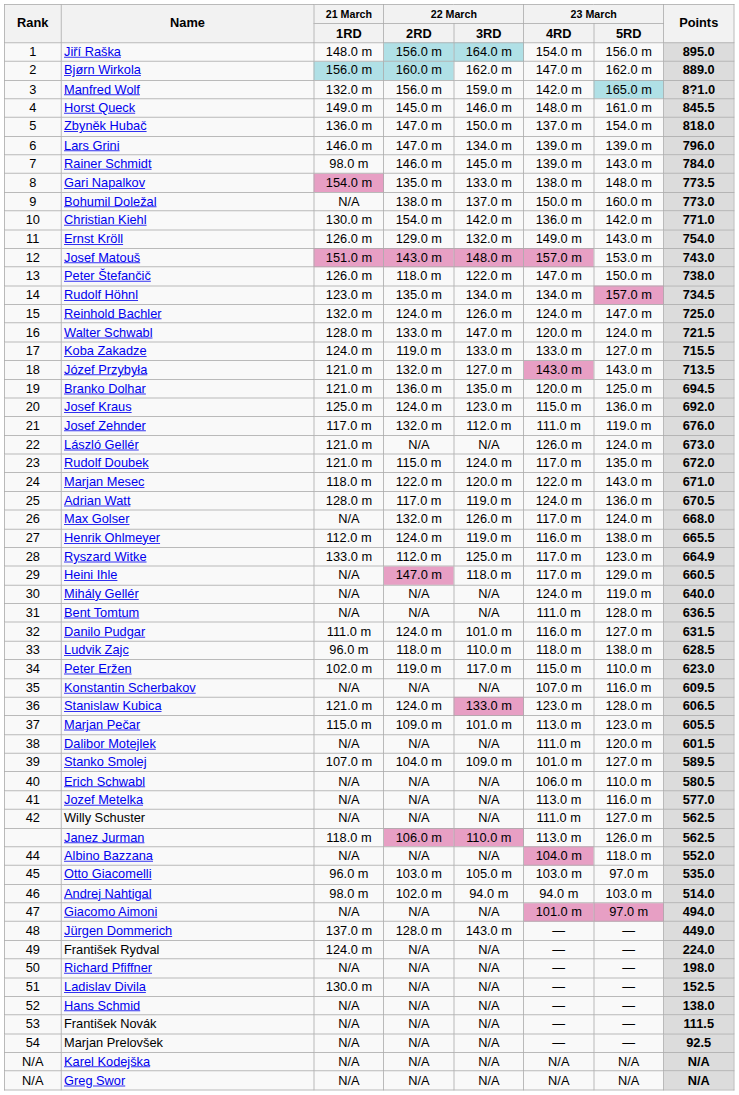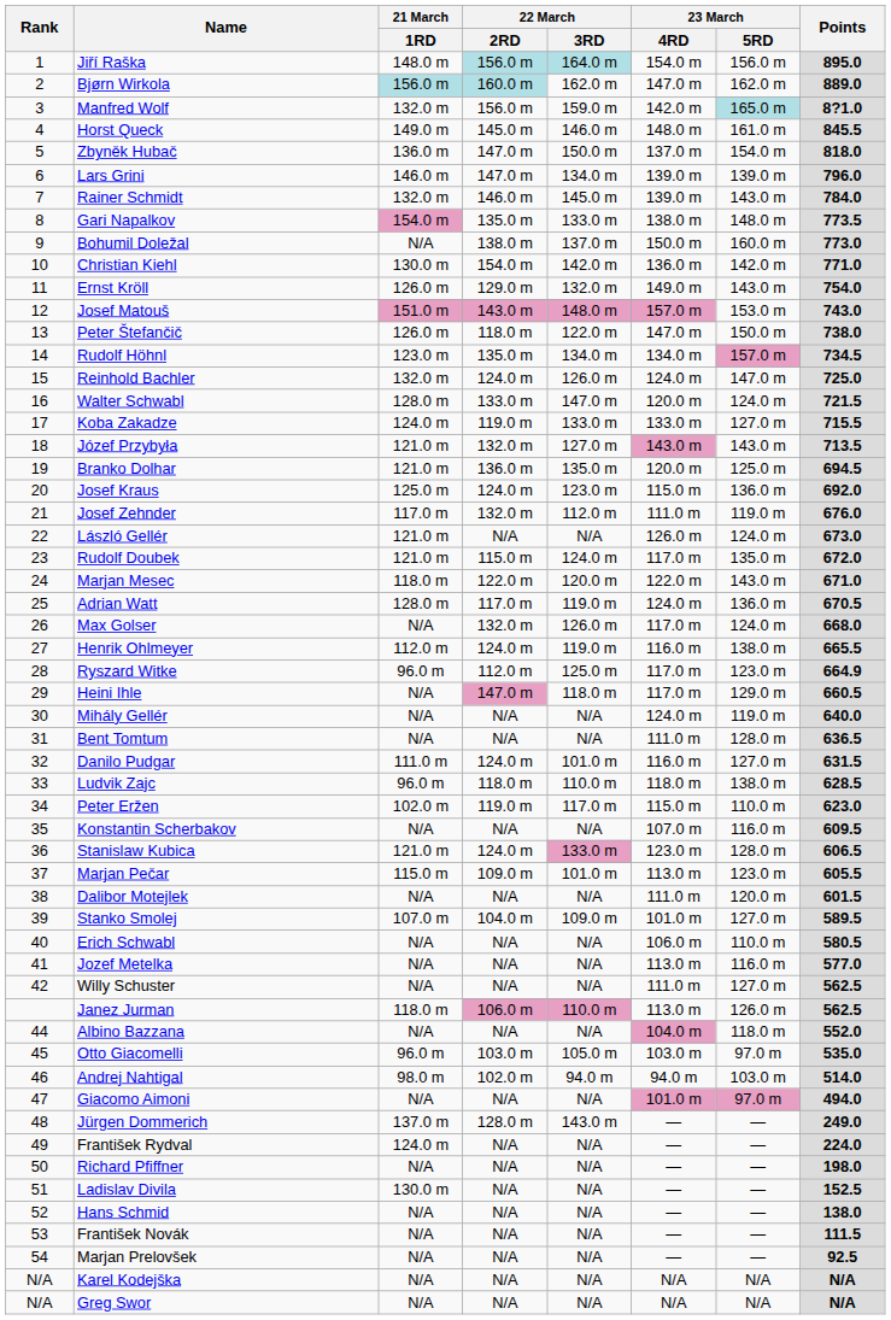 <table class="wikitable sortable" style="text-align:center; line-height:16px; width:46%;">
 <tr>
 <th rowspan=2 width=35>Rank</th>
 <th rowspan=2 width=200>Name</th>
 <th width=50><small>21 March</small></th>
 <th colspan=2 width=100><small>22 March</small></th>
 <th colspan=2 width=100><small>23 March</small></th>
 <th rowspan=2 width=50>Points</th>
 </tr>
 <tr>
 <th width=50>1RD</th>
 <th width=50>2RD</th>
 <th width=50>3RD</th>
 <th width=50>4RD</th>
 <th width=50>5RD</th>
 </tr>
 <tr>
 <td>1</td>
 <td align=left> <a href='#'>Jiří Raška</a></td>
 <td align=center>148.0 m</td>
 <td align=center bgcolor=#B0E0E6>156.0 m</td>
 <td align=center bgcolor=#B0E0E6>164.0 m</td>
 <td align=center>154.0 m</td>
 <td align=center>156.0 m</td>
 <td align=center bgcolor=#DCDCDC><strong>895.0</strong></td>
 </tr>
 <tr>
 <td>2</td>
 <td align=left> <a href='#'>Bjørn Wirkola</a></td>
 <td align=center bgcolor=#B0E0E6>156.0 m</td>
 <td align=center bgcolor=#B0E0E6>160.0 m</td>
 <td align=center>162.0 m</td>
 <td align=center>147.0 m</td>
 <td align=center>162.0 m</td>
 <td align=center bgcolor=#DCDCDC><strong>889.0</strong></td>
 </tr>
 <tr>
 <td>3</td>
 <td align=left> <a href='#'>Manfred Wolf</a></td>
 <td align=center>132.0 m</td>
 <td align=center>156.0 m</td>
 <td align=center>159.0 m</td>
 <td align=center>142.0 m</td>
 <td align=center bgcolor=#B0E0E6>165.0 m</td>
 <td align=center bgcolor=#DCDCDC><strong>8?1.0</strong></td>
 </tr>
 <tr>
 <td>4</td>
 <td align=left> <a href='#'>Horst Queck</a></td>
 <td align=center>149.0 m</td>
 <td align=center>145.0 m</td>
 <td align=center>146.0 m</td>
 <td align=center>148.0 m</td>
 <td align=center>161.0 m</td>
 <td align=center bgcolor=#DCDCDC><strong>845.5</strong></td>
 </tr>
 <tr>
 <td>5</td>
 <td align=left> <a href='#'>Zbyněk Hubač</a></td>
 <td align=center>136.0 m</td>
 <td align=center>147.0 m</td>
 <td align=center>150.0 m</td>
 <td align=center>137.0 m</td>
 <td align=center>154.0 m</td>
 <td align=center bgcolor=#DCDCDC><strong>818.0</strong></td>
 </tr>
 <tr>
 <td>6</td>
 <td align=left> <a href='#'>Lars Grini</a></td>
 <td align=center>146.0 m</td>
 <td align=center>147.0 m</td>
 <td align=center>134.0 m</td>
 <td align=center>139.0 m</td>
 <td align=center>139.0 m</td>
 <td align=center bgcolor=#DCDCDC><strong>796.0</strong></td>
 </tr>
 <tr>
 <td>7</td>
 <td align=left> <a href='#'>Rainer Schmidt</a></td>
-<td align=center>98.0 m</td>
+<td align=center>132.0 m</td>
 <td align=center>146.0 m</td>
 <td align=center>145.0 m</td>
 <td align=center>139.0 m</td>
 <td align=center>143.0 m</td>
 <td align=center bgcolor=#DCDCDC><strong>784.0</strong></td>
 </tr>
 <tr>
 <td>8</td>
 <td align=left> <a href='#'>Gari Napalkov</a></td>
 <td align=center bgcolor=#E79FC4>154.0 m</td>
 <td align=center>135.0 m</td>
 <td align=center>133.0 m</td>
 <td align=center>138.0 m</td>
 <td align=center>148.0 m</td>
 <td align=center bgcolor=#DCDCDC><strong>773.5</strong></td>
 </tr>
 <tr>
 <td>9</td>
 <td align=left> <a href='#'>Bohumil Doležal</a></td>
 <td align=center>N/A</td>
 <td align=center>138.0 m</td>
 <td align=center>137.0 m</td>
 <td align=center>150.0 m</td>
 <td align=center>160.0 m</td>
 <td align=center bgcolor=#DCDCDC><strong>773.0</strong></td>
 </tr>
 <tr>
 <td>10</td>
 <td align=left> <a href='#'>Christian Kiehl</a></td>
 <td align=center>130.0 m</td>
 <td align=center>154.0 m</td>
 <td align=center>142.0 m</td>
 <td align=center>136.0 m</td>
 <td align=center>142.0 m</td>
 <td align=center bgcolor=#DCDCDC><strong>771.0</strong></td>
 </tr>
 <tr>
 <td>11</td>
 <td align=left> <a href='#'>Ernst Kröll</a></td>
 <td align=center>126.0 m</td>
 <td align=center>129.0 m</td>
 <td align=center>132.0 m</td>
 <td align=center>149.0 m</td>
 <td align=center>143.0 m</td>
 <td align=center bgcolor=#DCDCDC><strong>754.0</strong></td>
 </tr>
 <tr>
 <td>12</td>
 <td align=left> <a href='#'>Josef Matouš</a></td>
 <td align=center bgcolor=#E79FC4>151.0 m</td>
 <td align=center bgcolor=#E79FC4>143.0 m</td>
 <td align=center bgcolor=#E79FC4>148.0 m</td>
 <td align=center bgcolor=#E79FC4>157.0 m</td>
 <td align=center>153.0 m</td>
 <td align=center bgcolor=#DCDCDC><strong>743.0</strong></td>
 </tr>
 <tr>
 <td>13</td>
 <td align=left> <a href='#'>Peter Štefančič</a></td>
 <td align=center>126.0 m</td>
 <td align=center>118.0 m</td>
 <td align=center>122.0 m</td>
 <td align=center>147.0 m</td>
 <td align=center>150.0 m</td>
 <td align=center bgcolor=#DCDCDC><strong>738.0</strong></td>
 </tr>
 <tr>
 <td>14</td>
 <td align=left> <a href='#'>Rudolf Höhnl</a></td>
 <td align=center>123.0 m</td>
 <td align=center>135.0 m</td>
 <td align=center>134.0 m</td>
 <td align=center>134.0 m</td>
 <td align=center bgcolor=#E79FC4>157.0 m</td>
 <td align=center bgcolor=#DCDCDC><strong>734.5</strong></td>
 </tr>
 <tr>
 <td>15</td>
 <td align=left> <a href='#'>Reinhold Bachler</a></td>
 <td align=center>132.0 m</td>
 <td align=center>124.0 m</td>
 <td align=center>126.0 m</td>
 <td align=center>124.0 m</td>
 <td align=center>147.0 m</td>
 <td align=center bgcolor=#DCDCDC><strong>725.0</strong></td>
 </tr>
 <tr>
 <td>16</td>
 <td align=left> <a href='#'>Walter Schwabl</a></td>
 <td align=center>128.0 m</td>
 <td align=center>133.0 m</td>
 <td align=center>147.0 m</td>
 <td align=center>120.0 m</td>
 <td align=center>124.0 m</td>
 <td align=center bgcolor=#DCDCDC><strong>721.5</strong></td>
 </tr>
 <tr>
 <td>17</td>
 <td align=left> <a href='#'>Koba Zakadze</a></td>
 <td align=center>124.0 m</td>
 <td align=center>119.0 m</td>
 <td align=center>133.0 m</td>
 <td align=center>133.0 m</td>
 <td align=center>127.0 m</td>
 <td align=center bgcolor=#DCDCDC><strong>715.5</strong></td>
 </tr>
 <tr>
 <td>18</td>
 <td align=left> <a href='#'>Józef Przybyła</a></td>
 <td align=center>121.0 m</td>
 <td align=center>132.0 m</td>
 <td align=center>127.0 m</td>
 <td align=center bgcolor=#E79FC4>143.0 m</td>
 <td align=center>143.0 m</td>
 <td align=center bgcolor=#DCDCDC><strong>713.5</strong></td>
 </tr>
 <tr>
 <td>19</td>
 <td align=left> <a href='#'>Branko Dolhar</a></td>
 <td align=center>121.0 m</td>
 <td align=center>136.0 m</td>
 <td align=center>135.0 m</td>
 <td align=center>120.0 m</td>
 <td align=center>125.0 m</td>
 <td align=center bgcolor=#DCDCDC><strong>694.5</strong></td>
 </tr>
 <tr>
 <td>20</td>
 <td align=left> <a href='#'>Josef Kraus</a></td>
 <td align=center>125.0 m</td>
 <td align=center>124.0 m</td>
 <td align=center>123.0 m</td>
 <td align=center>115.0 m</td>
 <td align=center>136.0 m</td>
 <td align=center bgcolor=#DCDCDC><strong>692.0</strong></td>
 </tr>
 <tr>
 <td>21</td>
 <td align=left> <a href='#'>Josef Zehnder</a></td>
 <td align=center>117.0 m</td>
 <td align=center>132.0 m</td>
 <td align=center>112.0 m</td>
 <td align=center>111.0 m</td>
 <td align=center>119.0 m</td>
 <td align=center bgcolor=#DCDCDC><strong>676.0</strong></td>
 </tr>
 <tr>
 <td>22</td>
 <td align=left> <a href='#'>László Gellér</a></td>
 <td align=center>121.0 m</td>
 <td align=center>N/A</td>
 <td align=center>N/A</td>
 <td align=center>126.0 m</td>
 <td align=center>124.0 m</td>
 <td align=center bgcolor=#DCDCDC><strong>673.0</strong></td>
 </tr>
 <tr>
 <td>23</td>
 <td align=left> <a href='#'>Rudolf Doubek</a></td>
 <td align=center>121.0 m</td>
 <td align=center>115.0 m</td>
 <td align=center>124.0 m</td>
 <td align=center>117.0 m</td>
 <td align=center>135.0 m</td>
 <td align=center bgcolor=#DCDCDC><strong>672.0</strong></td>
 </tr>
 <tr>
 <td>24</td>
 <td align=left> <a href='#'>Marjan Mesec</a></td>
 <td align=center>118.0 m</td>
 <td align=center>122.0 m</td>
 <td align=center>120.0 m</td>
 <td align=center>122.0 m</td>
 <td align=center>143.0 m</td>
 <td align=center bgcolor=#DCDCDC><strong>671.0</strong></td>
 </tr>
 <tr>
 <td>25</td>
 <td align=left> <a href='#'>Adrian Watt</a></td>
 <td align=center>128.0 m</td>
 <td align=center>117.0 m</td>
 <td align=center>119.0 m</td>
 <td align=center>124.0 m</td>
 <td align=center>136.0 m</td>
 <td align=center bgcolor=#DCDCDC><strong>670.5</strong></td>
 </tr>
 <tr>
 <td>26</td>
 <td align=left> <a href='#'>Max Golser</a></td>
 <td align=center>N/A</td>
 <td align=center>132.0 m</td>
 <td align=center>126.0 m</td>
 <td align=center>117.0 m</td>
 <td align=center>124.0 m</td>
 <td align=center bgcolor=#DCDCDC><strong>668.0</strong></td>
 </tr>
 <tr>
 <td>27</td>
 <td align=left> <a href='#'>Henrik Ohlmeyer</a></td>
 <td align=center>112.0 m</td>
 <td align=center>124.0 m</td>
 <td align=center>119.0 m</td>
 <td align=center>116.0 m</td>
 <td align=center>138.0 m</td>
 <td align=center bgcolor=#DCDCDC><strong>665.5</strong></td>
 </tr>
 <tr>
 <td>28</td>
 <td align=left> <a href='#'>Ryszard Witke</a></td>
-<td align=center>133.0 m</td>
+<td align=center>96.0 m</td>
 <td align=center>112.0 m</td>
 <td align=center>125.0 m</td>
 <td align=center>117.0 m</td>
 <td align=center>123.0 m</td>
 <td align=center bgcolor=#DCDCDC><strong>664.9</strong></td>
 </tr>
 <tr>
 <td>29</td>
 <td align=left> <a href='#'>Heini Ihle</a></td>
 <td align=center>N/A</td>
 <td align=center bgcolor=#E79FC4>147.0 m</td>
 <td align=center>118.0 m</td>
 <td align=center>117.0 m</td>
 <td align=center>129.0 m</td>
 <td align=center bgcolor=#DCDCDC><strong>660.5</strong></td>
 </tr>
 <tr>
 <td>30</td>
 <td align=left> <a href='#'>Mihály Gellér</a></td>
 <td align=center>N/A</td>
 <td align=center>N/A</td>
 <td align=center>N/A</td>
 <td align=center>124.0 m</td>
 <td align=center>119.0 m</td>
 <td align=center bgcolor=#DCDCDC><strong>640.0</strong></td>
 </tr>
 <tr>
 <td>31</td>
 <td align=left> <a href='#'>Bent Tomtum</a></td>
 <td align=center>N/A</td>
 <td align=center>N/A</td>
 <td align=center>N/A</td>
 <td align=center>111.0 m</td>
 <td align=center>128.0 m</td>
 <td align=center bgcolor=#DCDCDC><strong>636.5</strong></td>
 </tr>
 <tr>
 <td>32</td>
 <td align=left> <a href='#'>Danilo Pudgar</a></td>
 <td align=center>111.0 m</td>
 <td align=center>124.0 m</td>
 <td align=center>101.0 m</td>
 <td align=center>116.0 m</td>
 <td align=center>127.0 m</td>
 <td align=center bgcolor=#DCDCDC><strong>631.5</strong></td>
 </tr>
 <tr>
 <td>33</td>
 <td align=left> <a href='#'>Ludvik Zajc</a></td>
 <td align=center>96.0 m</td>
 <td align=center>118.0 m</td>
 <td align=center>110.0 m</td>
 <td align=center>118.0 m</td>
 <td align=center>138.0 m</td>
 <td align=center bgcolor=#DCDCDC><strong>628.5</strong></td>
 </tr>
 <tr>
 <td>34</td>
 <td align=left> <a href='#'>Peter Eržen</a></td>
 <td align=center>102.0 m</td>
 <td align=center>119.0 m</td>
 <td align=center>117.0 m</td>
 <td align=center>115.0 m</td>
 <td align=center>110.0 m</td>
 <td align=center bgcolor=#DCDCDC><strong>623.0</strong></td>
 </tr>
 <tr>
 <td>35</td>
 <td align=left> <a href='#'>Konstantin Scherbakov</a></td>
 <td align=center>N/A</td>
 <td align=center>N/A</td>
 <td align=center>N/A</td>
 <td align=center>107.0 m</td>
 <td align=center>116.0 m</td>
 <td align=center bgcolor=#DCDCDC><strong>609.5</strong></td>
 </tr>
 <tr>
 <td>36</td>
 <td align=left> <a href='#'>Stanislaw Kubica</a></td>
 <td align=center>121.0 m</td>
 <td align=center>124.0 m</td>
 <td align=center bgcolor=#E79FC4>133.0 m</td>
 <td align=center>123.0 m</td>
 <td align=center>128.0 m</td>
 <td align=center bgcolor=#DCDCDC><strong>606.5</strong></td>
 </tr>
 <tr>
 <td>37</td>
 <td align=left> <a href='#'>Marjan Pečar</a></td>
 <td align=center>115.0 m</td>
 <td align=center>109.0 m</td>
 <td align=center>101.0 m</td>
 <td align=center>113.0 m</td>
 <td align=center>123.0 m</td>
 <td align=center bgcolor=#DCDCDC><strong>605.5</strong></td>
 </tr>
 <tr>
 <td>38</td>
 <td align=left> <a href='#'>Dalibor Motejlek</a></td>
 <td align=center>N/A</td>
 <td align=center>N/A</td>
 <td align=center>N/A</td>
 <td align=center>111.0 m</td>
 <td align=center>120.0 m</td>
 <td align=center bgcolor=#DCDCDC><strong>601.5</strong></td>
 </tr>
 <tr>
 <td>39</td>
 <td align=left> <a href='#'>Stanko Smolej</a></td>
 <td align=center>107.0 m</td>
 <td align=center>104.0 m</td>
 <td align=center>109.0 m</td>
 <td align=center>101.0 m</td>
 <td align=center>127.0 m</td>
 <td align=center bgcolor=#DCDCDC><strong>589.5</strong></td>
 </tr>
 <tr>
 <td>40</td>
 <td align=left> <a href='#'>Erich Schwabl</a></td>
 <td align=center>N/A</td>
 <td align=center>N/A</td>
 <td align=center>N/A</td>
 <td align=center>106.0 m</td>
 <td align=center>110.0 m</td>
 <td align=center bgcolor=#DCDCDC><strong>580.5</strong></td>
 </tr>
 <tr>
 <td>41</td>
 <td align=left> <a href='#'>Jozef Metelka</a></td>
 <td align=center>N/A</td>
 <td align=center>N/A</td>
 <td align=center>N/A</td>
 <td align=center>113.0 m</td>
 <td align=center>116.0 m</td>
 <td align=center bgcolor=#DCDCDC><strong>577.0</strong></td>
 </tr>
 <tr>
 <td>42</td>
 <td align=left> Willy Schuster</td>
 <td align=center>N/A</td>
 <td align=center>N/A</td>
 <td align=center>N/A</td>
 <td align=center>111.0 m</td>
 <td align=center>127.0 m</td>
 <td align=center bgcolor=#DCDCDC><strong>562.5</strong></td>
 </tr>
 <tr>
 <td></td>
 <td align=left> <a href='#'>Janez Jurman</a></td>
 <td align=center>118.0 m</td>
 <td align=center bgcolor=#E79FC4>106.0 m</td>
 <td align=center bgcolor=#E79FC4>110.0 m</td>
 <td align=center>113.0 m</td>
 <td align=center>126.0 m</td>
 <td align=center bgcolor=#DCDCDC><strong>562.5</strong></td>
 </tr>
 <tr>
 <td>44</td>
 <td align=left> <a href='#'>Albino Bazzana</a></td>
 <td align=center>N/A</td>
 <td align=center>N/A</td>
 <td align=center>N/A</td>
 <td align=center bgcolor=#E79FC4>104.0 m</td>
 <td align=center>118.0 m</td>
 <td align=center bgcolor=#DCDCDC><strong>552.0</strong></td>
 </tr>
 <tr>
 <td>45</td>
 <td align=left> <a href='#'>Otto Giacomelli</a></td>
 <td align=center>96.0 m</td>
 <td align=center>103.0 m</td>
 <td align=center>105.0 m</td>
 <td align=center>103.0 m</td>
 <td align=center>97.0 m</td>
 <td align=center bgcolor=#DCDCDC><strong>535.0</strong></td>
 </tr>
 <tr>
 <td>46</td>
 <td align=left> <a href='#'>Andrej Nahtigal</a></td>
 <td align=center>98.0 m</td>
 <td align=center>102.0 m</td>
 <td align=center>94.0 m</td>
 <td align=center>94.0 m</td>
 <td align=center>103.0 m</td>
 <td align=center bgcolor=#DCDCDC><strong>514.0</strong></td>
 </tr>
 <tr>
 <td>47</td>
 <td align=left> <a href='#'>Giacomo Aimoni</a></td>
 <td align=center>N/A</td>
 <td align=center>N/A</td>
 <td align=center>N/A</td>
 <td align=center bgcolor=#E79FC4>101.0 m</td>
 <td align=center bgcolor=#E79FC4>97.0 m</td>
 <td align=center bgcolor=#DCDCDC><strong>494.0</strong></td>
 </tr>
 <tr>
 <td>48</td>
 <td align=left> <a href='#'>Jürgen Dommerich</a></td>
 <td align=center>137.0 m</td>
 <td align=center>128.0 m</td>
 <td align=center>143.0 m</td>
 <td align=center>—</td>
 <td align=center>—</td>
-<td align=center bgcolor=#DCDCDC><strong>449.0</strong></td>
+<td align=center bgcolor=#DCDCDC><strong>249.0</strong></td>
 </tr>
 <tr>
 <td>49</td>
 <td align=left> František Rydval</td>
 <td align=center>124.0 m</td>
 <td align=center>N/A</td>
 <td align=center>N/A</td>
 <td align=center>—</td>
 <td align=center>—</td>
 <td align=center bgcolor=#DCDCDC><strong>224.0</strong></td>
 </tr>
 <tr>
 <td>50</td>
 <td align=left> <a href='#'>Richard Pfiffner</a></td>
 <td align=center>N/A</td>
 <td align=center>N/A</td>
 <td align=center>N/A</td>
 <td align=center>—</td>
 <td align=center>—</td>
 <td align=center bgcolor=#DCDCDC><strong>198.0</strong></td>
 </tr>
 <tr>
 <td>51</td>
 <td align=left> <a href='#'>Ladislav Divila</a></td>
 <td align=center>130.0 m</td>
 <td align=center>N/A</td>
 <td align=center>N/A</td>
 <td align=center>—</td>
 <td align=center>—</td>
 <td align=center bgcolor=#DCDCDC><strong>152.5</strong></td>
 </tr>
 <tr>
 <td>52</td>
 <td align=left> <a href='#'>Hans Schmid</a></td>
 <td align=center>N/A</td>
 <td align=center>N/A</td>
 <td align=center>N/A</td>
 <td align=center>—</td>
 <td align=center>—</td>
 <td align=center bgcolor=#DCDCDC><strong>138.0</strong></td>
 </tr>
 <tr>
 <td>53</td>
 <td align=left>  František Novák</td>
 <td align=center>N/A</td>
 <td align=center>N/A</td>
 <td align=center>N/A</td>
 <td align=center>—</td>
 <td align=center>—</td>
 <td align=center bgcolor=#DCDCDC><strong>111.5</strong></td>
 </tr>
 <tr>
 <td>54</td>
 <td align=left>  Marjan Prelovšek</td>
 <td align=center>N/A</td>
 <td align=center>N/A</td>
 <td align=center>N/A</td>
 <td align=center>—</td>
 <td align=center>—</td>
 <td align=center bgcolor=#DCDCDC><strong>92.5</strong></td>
 </tr>
 <tr>
 <td>N/A</td>
 <td align=left> <a href='#'>Karel Kodejška</a></td>
 <td align=center>N/A</td>
 <td align=center>N/A</td>
 <td align=center>N/A</td>
 <td align=center>N/A</td>
 <td align=center>N/A</td>
 <td align=center bgcolor=#DCDCDC><strong>N/A</strong></td>
 </tr>
 <tr>
 <td>N/A</td>
 <td align=left> <a href='#'>Greg Swor</a></td>
 <td align=center>N/A</td>
 <td align=center>N/A</td>
 <td align=center>N/A</td>
 <td align=center>N/A</td>
 <td align=center>N/A</td>
 <td align=center bgcolor=#DCDCDC><strong>N/A</strong></td>
 </tr>
 </table>
